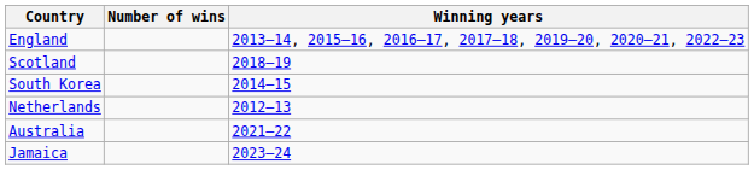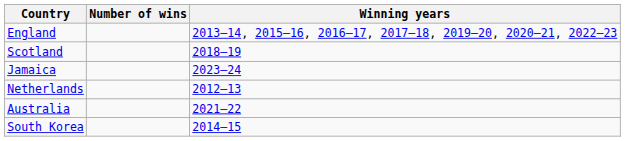 <table class="wikitable sortable">
 <tr>
 <th>Country</th>
 <th>Number of wins</th>
 <th>Winning years</th>
 </tr>
 <tr>
 <td> <a href='#'>England</a></td>
 <td></td>
 <td><a href='#'>2013–14</a>, <a href='#'>2015–16</a>, <a href='#'>2016–17</a>, <a href='#'>2017–18</a>, <a href='#'>2019–20</a>, <a href='#'>2020–21</a>, <a href='#'>2022–23</a></td>
 </tr>
 <tr>
 <td> <a href='#'>Scotland</a></td>
 <td></td>
 <td><a href='#'>2018–19</a></td>
 </tr>
 <tr>
-<td> <a href='#'>South Korea</a></td>
+<td> <a href='#'>Jamaica</a></td>
 <td></td>
-<td><a href='#'>2014–15</a></td>
+<td><a href='#'>2023–24</a></td>
 </tr>
 <tr>
 <td> <a href='#'>Netherlands</a></td>
 <td></td>
 <td><a href='#'>2012–13</a></td>
 </tr>
 <tr>
 <td> <a href='#'>Australia</a></td>
 <td></td>
 <td><a href='#'>2021–22</a></td>
 </tr>
 <tr>
-<td> <a href='#'>Jamaica</a></td>
+<td> <a href='#'>South Korea</a></td>
 <td></td>
-<td><a href='#'>2023–24</a></td>
+<td><a href='#'>2014–15</a></td>
 </tr>
 </table>
